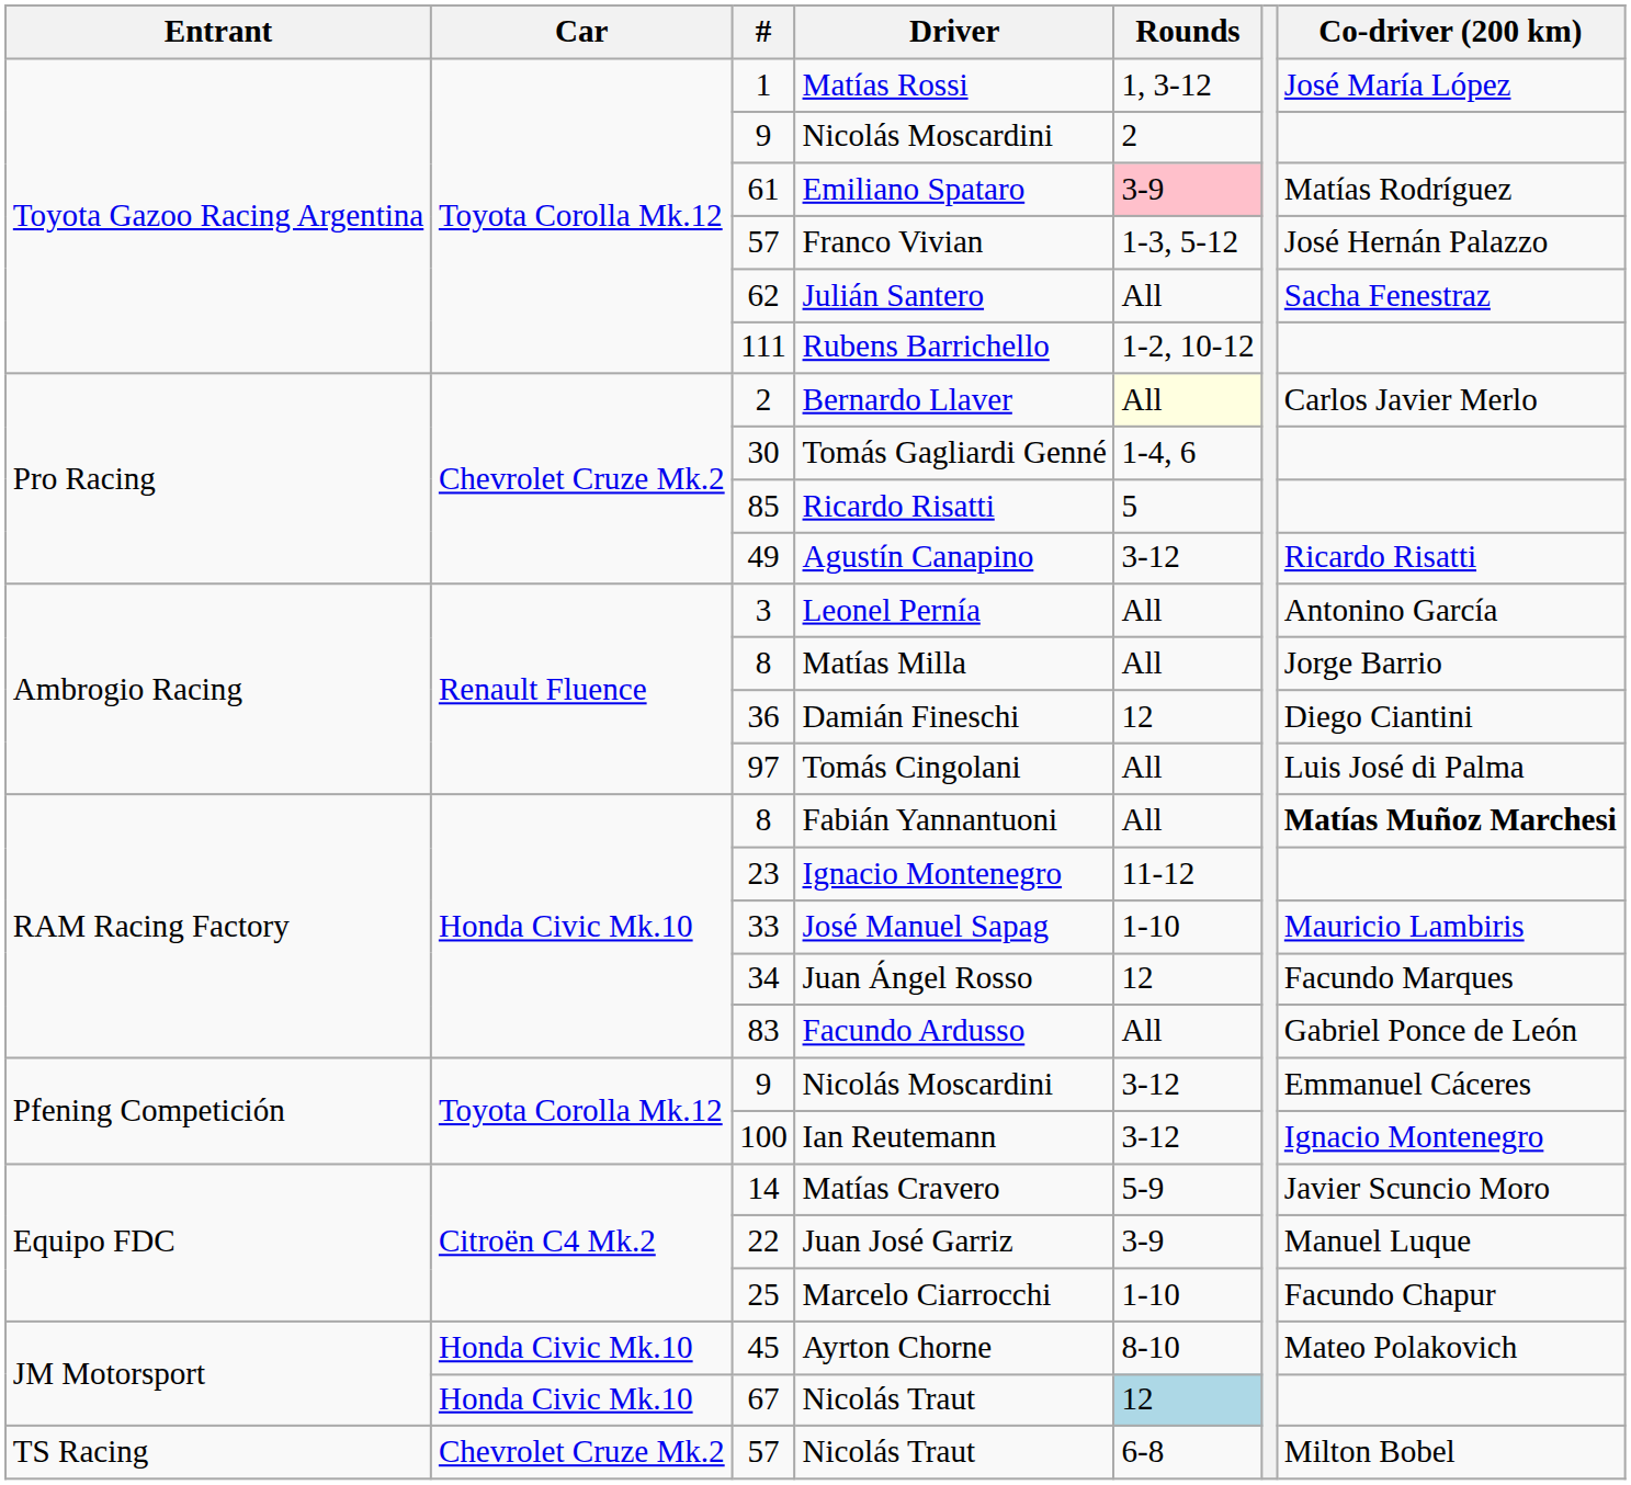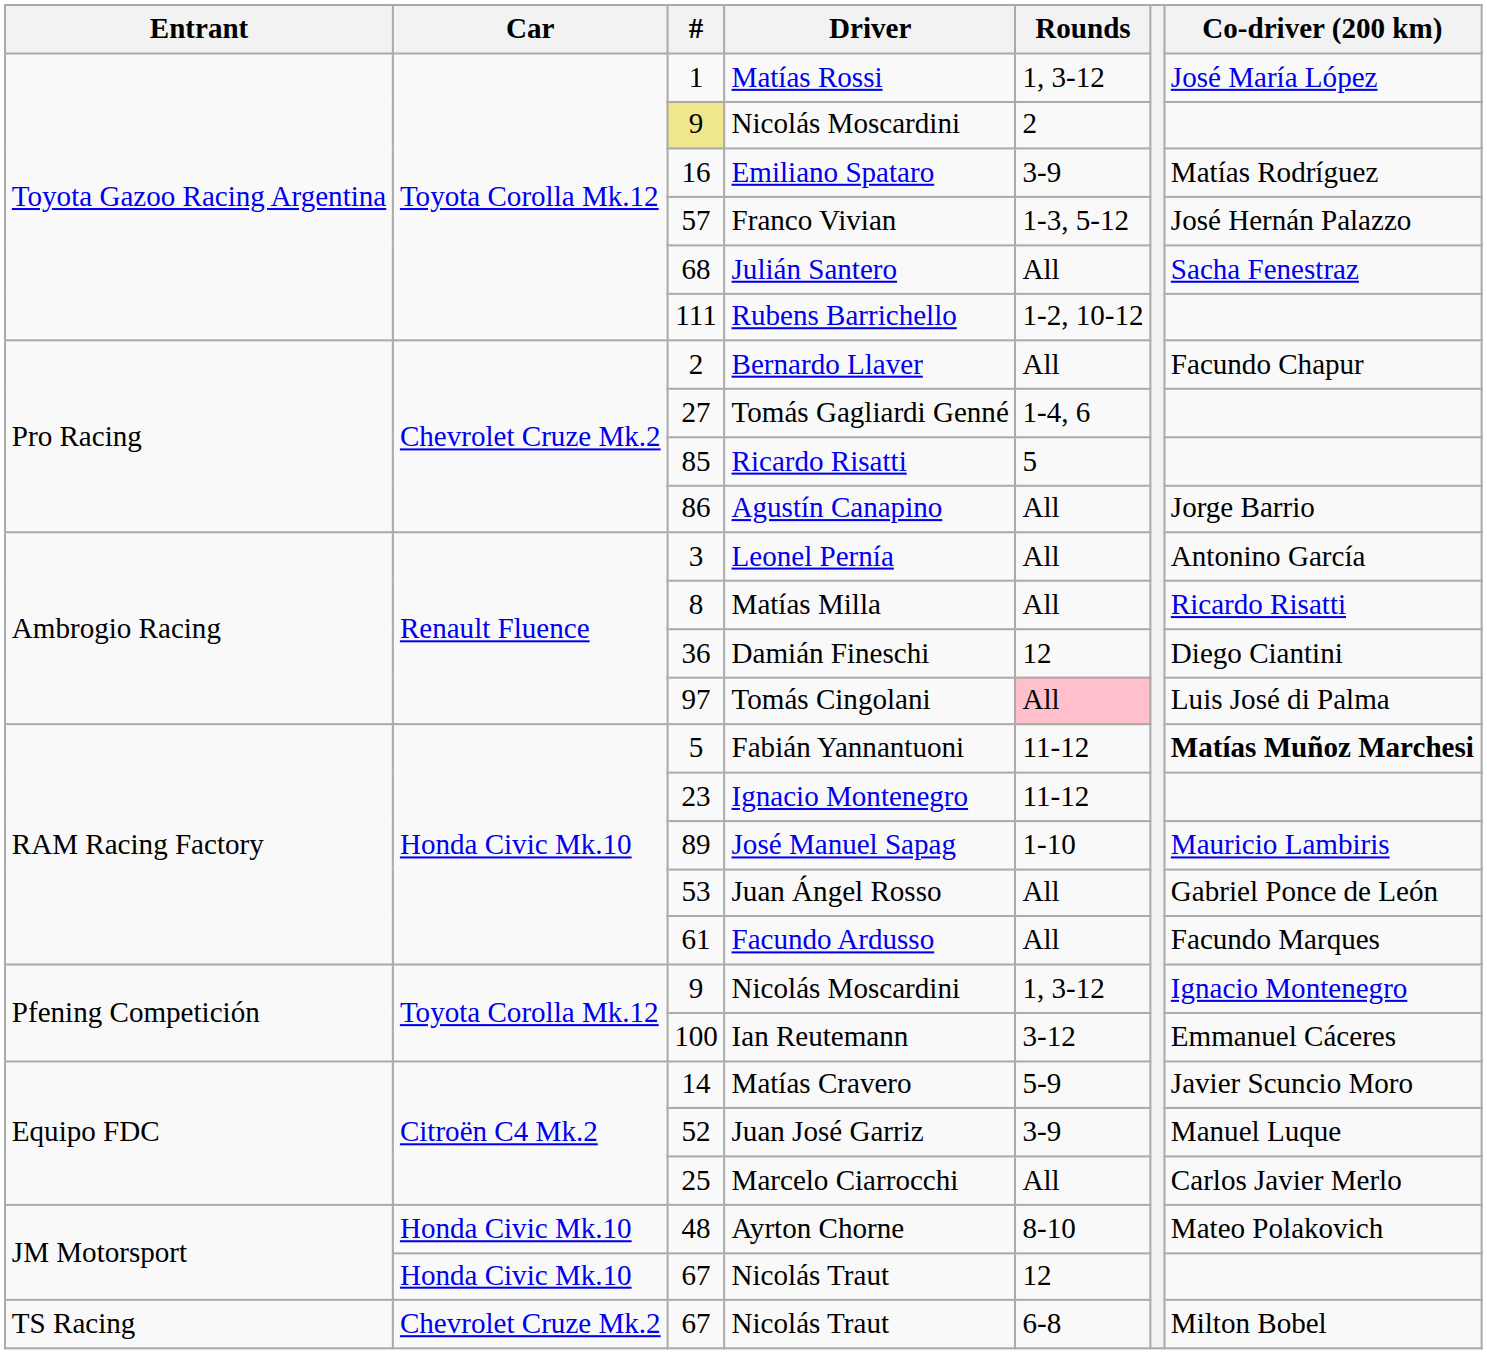 <table class="wikitable" style="font-size: 90%;">
 <tr>
 <th>Entrant<br></th>
 <th>Car</th>
 <th>#</th>
 <th>Driver</th>
 <th>Rounds</th>
 <th rowspan=28></th>
 <th>Co-driver (200 km)</th>
 </tr>
 <tr>
 <td rowspan="6"><a href='#'>Toyota Gazoo Racing Argentina</a><br></td>
 <td rowspan="6"><a href='#'>Toyota Corolla Mk.12</a></td>
 <td align="center">1</td>
 <td> <a href='#'>Matías Rossi</a></td>
 <td>1, 3-12</td>
 <td> <a href='#'>José María López</a></td>
 </tr>
 <tr>
-<td align="center">9</td>
+<td align="center" style="background: khaki;">9</td>
 <td> Nicolás Moscardini</td>
 <td>2</td>
 <td></td>
 </tr>
 <tr>
-<td align="center">61</td>
+<td align="center">16</td>
 <td> <a href='#'>Emiliano Spataro</a></td>
-<td style="background: pink;">3-9</td>
+<td>3-9</td>
 <td> Matías Rodríguez</td>
 </tr>
 <tr>
 <td align="center">57</td>
 <td> Franco Vivian</td>
 <td>1-3, 5-12</td>
 <td> José Hernán Palazzo</td>
 </tr>
 <tr>
-<td align="center">62</td>
+<td align="center">68</td>
 <td> <a href='#'>Julián Santero</a></td>
 <td>All</td>
 <td> <a href='#'>Sacha Fenestraz</a></td>
 </tr>
 <tr>
 <td align="center">111</td>
 <td> <a href='#'>Rubens Barrichello</a></td>
 <td>1-2, 10-12</td>
 <td></td>
 </tr>
 <tr>
 <td rowspan=4>Pro Racing<br></td>
 <td rowspan=4><a href='#'>Chevrolet Cruze Mk.2</a></td>
 <td align="center">2</td>
 <td> <a href='#'>Bernardo Llaver</a></td>
-<td style="background: lightyellow;">All</td>
-<td> Carlos Javier Merlo</td>
+<td>All</td>
+<td> Facundo Chapur</td>
 </tr>
 <tr>
-<td align="center">30</td>
+<td align="center">27</td>
 <td> Tomás Gagliardi Genné</td>
 <td>1-4, 6</td>
 <td></td>
 </tr>
 <tr>
 <td align="center">85</td>
 <td> <a href='#'>Ricardo Risatti</a></td>
 <td>5</td>
 <td></td>
 </tr>
 <tr>
-<td align="center">49</td>
+<td align="center">86</td>
 <td> <a href='#'>Agustín Canapino</a></td>
-<td>3-12</td>
-<td> <a href='#'>Ricardo Risatti</a></td>
+<td>All</td>
+<td> Jorge Barrio</td>
 </tr>
 <tr>
 <td rowspan=4>Ambrogio Racing<br></td>
 <td rowspan=4><a href='#'>Renault Fluence</a></td>
 <td align="center">3</td>
 <td> <a href='#'>Leonel Pernía</a></td>
 <td>All</td>
 <td> Antonino García</td>
 </tr>
 <tr>
 <td align="center">8</td>
 <td> Matías Milla</td>
 <td>All</td>
-<td> Jorge Barrio</td>
+<td> <a href='#'>Ricardo Risatti</a></td>
 </tr>
 <tr>
 <td align="center">36</td>
 <td> Damián Fineschi</td>
 <td>12</td>
 <td> Diego Ciantini</td>
 </tr>
 <tr>
 <td align="center">97</td>
 <td> Tomás Cingolani</td>
-<td>All</td>
+<td style="background: pink;">All</td>
 <td> Luis José di Palma</td>
 </tr>
 <tr>
 <td rowspan="5">RAM Racing Factory<br></td>
 <td rowspan="5"><a href='#'>Honda Civic Mk.10</a></td>
-<td align="center">8</td>
+<td align="center">5</td>
 <td> Fabián Yannantuoni</td>
-<td>All</td>
+<td>11-12</td>
 <td><strong> Matías Muñoz Marchesi</strong></td>
 </tr>
 <tr>
 <td align="center">23</td>
 <td> <a href='#'>Ignacio Montenegro</a></td>
 <td>11-12</td>
 <td></td>
 </tr>
 <tr>
-<td align="center">33</td>
+<td align="center">89</td>
 <td> <a href='#'>José Manuel Sapag</a></td>
 <td>1-10</td>
 <td> <a href='#'>Mauricio Lambiris</a></td>
 </tr>
 <tr>
-<td align="center">34</td>
+<td align="center">53</td>
 <td> Juan Ángel Rosso</td>
-<td>12</td>
-<td> Facundo Marques</td>
+<td>All</td>
+<td> Gabriel Ponce de León</td>
 </tr>
 <tr>
-<td align="center">83</td>
+<td align="center">61</td>
 <td> <a href='#'>Facundo Ardusso</a></td>
 <td>All</td>
-<td> Gabriel Ponce de León</td>
+<td> Facundo Marques</td>
 </tr>
 <tr>
 <td rowspan="2">Pfening Competición<br></td>
 <td rowspan="2"><a href='#'>Toyota Corolla Mk.12</a></td>
 <td align="center">9</td>
 <td> Nicolás Moscardini</td>
-<td>3-12</td>
-<td> Emmanuel Cáceres</td>
+<td>1, 3-12</td>
+<td> <a href='#'>Ignacio Montenegro</a></td>
 </tr>
 <tr>
 <td align="center">100</td>
 <td> Ian Reutemann</td>
 <td>3-12</td>
-<td> <a href='#'>Ignacio Montenegro</a></td>
+<td> Emmanuel Cáceres</td>
 </tr>
 <tr>
 <td rowspan="3">Equipo FDC</td>
 <td rowspan="3"><a href='#'>Citroën C4 Mk.2</a></td>
 <td align="center">14</td>
 <td> Matías Cravero</td>
 <td>5-9</td>
 <td> Javier Scuncio Moro</td>
 </tr>
 <tr>
-<td align="center">22</td>
+<td align="center">52</td>
 <td> Juan José Garriz</td>
 <td>3-9</td>
 <td> Manuel Luque</td>
 </tr>
 <tr>
 <td align="center">25</td>
 <td> Marcelo Ciarrocchi</td>
-<td>1-10</td>
-<td> Facundo Chapur</td>
+<td>All</td>
+<td> Carlos Javier Merlo</td>
 </tr>
 <tr>
 <td rowspan=2>JM Motorsport</td>
 <td><a href='#'>Honda Civic Mk.10</a></td>
-<td align="center">45</td>
+<td align="center">48</td>
 <td> Ayrton Chorne</td>
 <td>8-10</td>
 <td> Mateo Polakovich</td>
 </tr>
 <tr>
 <td><a href='#'>Honda Civic Mk.10</a></td>
 <td align="center">67</td>
 <td> Nicolás Traut</td>
-<td style="background: lightblue;">12</td>
+<td>12</td>
 <td></td>
 </tr>
 <tr>
 <td>TS Racing</td>
 <td><a href='#'>Chevrolet Cruze Mk.2</a></td>
-<td align="center">57</td>
+<td align="center">67</td>
 <td> Nicolás Traut</td>
 <td>6-8</td>
 <td> Milton Bobel</td>
 </tr>
 </table>
